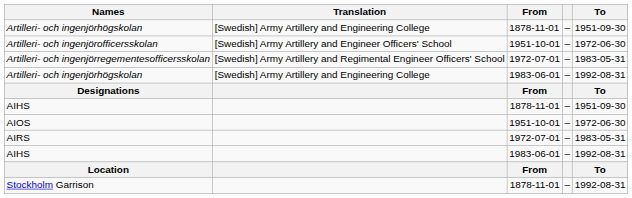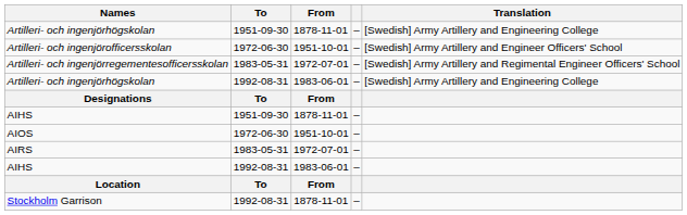 <table class="wikitable">
 <tr>
 <th style="font-weight:bold;">Names</th>
-<th style="font-weight:bold;">Translation</th>
+<th style="text-align: center; font-weight:bold;">To</th>
 <th style="text-align: center; font-weight:bold;">From</th>
 <th></th>
-<th style="text-align: center; font-weight:bold;">To</th>
+<th style="font-weight:bold;">Translation</th>
 </tr>
 <tr>
 <td style="font-style:italic;">Artilleri- och ingenjörhögskolan</td>
-<td>[Swedish] Army Artillery and Engineering College</td>
+<td>1951-09-30</td>
 <td>1878-11-01</td>
 <td>–</td>
-<td>1951-09-30</td>
+<td>[Swedish] Army Artillery and Engineering College</td>
 </tr>
 <tr>
 <td style="font-style:italic;">Artilleri- och ingenjörofficersskolan</td>
-<td>[Swedish] Army Artillery and Engineer Officers' School</td>
+<td>1972-06-30</td>
 <td>1951-10-01</td>
 <td>–</td>
-<td>1972-06-30</td>
+<td>[Swedish] Army Artillery and Engineer Officers' School</td>
 </tr>
 <tr>
 <td style="font-style:italic;">Artilleri- och ingenjörregementesofficersskolan</td>
-<td>[Swedish] Army Artillery and Regimental Engineer Officers' School</td>
+<td>1983-05-31</td>
 <td>1972-07-01</td>
 <td>–</td>
-<td>1983-05-31</td>
+<td>[Swedish] Army Artillery and Regimental Engineer Officers' School</td>
 </tr>
 <tr>
 <td style="font-style:italic;">Artilleri- och ingenjörhögskolan</td>
-<td>[Swedish] Army Artillery and Engineering College</td>
+<td>1992-08-31</td>
 <td>1983-06-01</td>
 <td>–</td>
-<td>1992-08-31</td>
+<td>[Swedish] Army Artillery and Engineering College</td>
 </tr>
 <tr>
 <th style="font-weight:bold;">Designations</th>
-<th style="font-weight:bold;"></th>
+<th style="text-align: center; font-weight:bold;">To</th>
 <th style="text-align: center; font-weight:bold;">From</th>
 <th></th>
-<th style="text-align: center; font-weight:bold;">To</th>
+<th style="font-weight:bold;"></th>
 </tr>
 <tr>
 <td>AIHS</td>
-<td></td>
+<td style="text-align: center;">1951-09-30</td>
 <td style="text-align: center;">1878-11-01</td>
 <td>–</td>
-<td style="text-align: center;">1951-09-30</td>
+<td></td>
 </tr>
 <tr>
 <td>AIOS</td>
-<td></td>
+<td style="text-align: center;">1972-06-30</td>
 <td style="text-align: center;">1951-10-01</td>
 <td>–</td>
-<td style="text-align: center;">1972-06-30</td>
+<td></td>
 </tr>
 <tr>
 <td>AIRS</td>
-<td></td>
+<td style="text-align: center;">1983-05-31</td>
 <td style="text-align: center;">1972-07-01</td>
 <td>–</td>
-<td style="text-align: center;">1983-05-31</td>
+<td></td>
 </tr>
 <tr>
 <td>AIHS</td>
-<td></td>
+<td style="text-align: center;">1992-08-31</td>
 <td style="text-align: center;">1983-06-01</td>
 <td>–</td>
-<td style="text-align: center;">1992-08-31</td>
+<td></td>
 </tr>
 <tr>
 <th style="font-weight:bold;">Location</th>
-<th style="font-weight:bold;"></th>
+<th style="text-align: center; font-weight:bold;">To</th>
 <th style="text-align: center; font-weight:bold;">From</th>
 <th></th>
-<th style="text-align: center; font-weight:bold;">To</th>
+<th style="font-weight:bold;"></th>
 </tr>
 <tr>
 <td><a href='#'>Stockholm</a> Garrison</td>
-<td></td>
+<td style="text-align: center;">1992-08-31</td>
 <td style="text-align: center;">1878-11-01</td>
 <td style="text-align: center;">–</td>
-<td style="text-align: center;">1992-08-31</td>
+<td></td>
 </tr>
 </table>
